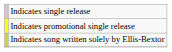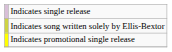 <table class="wikitable" style="font-size:90%;">
 <tr>
 <td style="background-color:#D8BFD8"></td>
 <td>Indicates single release</td>
 </tr>
 <tr>
+<td style="background-color:#ced343"></td>
+<td>Indicates song written solely by Ellis-Bextor</td>
+</tr>
+<tr>
 <td style="background-color:#ffff00"></td>
 <td>Indicates promotional single release</td>
 </tr>
 <tr>
-<td style="background-color:#ced343"></td>
-<td>Indicates song written solely by Ellis-Bextor</td>
-</tr>
-<tr>
 </tr>
 </table>
